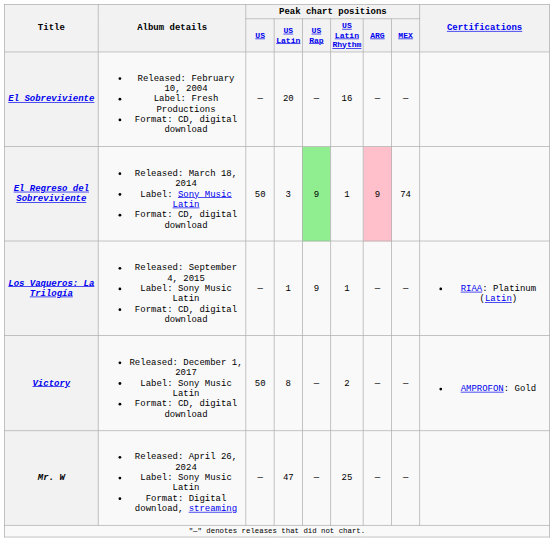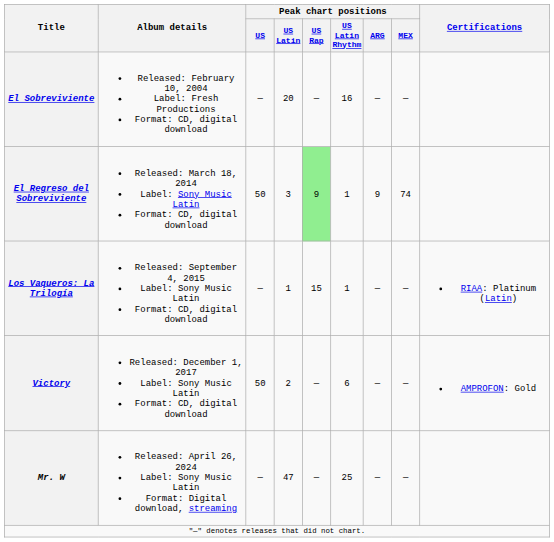 <table class="wikitable plainrowheaders" style="text-align:center;" border="1">
 <tr>
 <th scope="col" rowspan="2" style="width:10em;">Title</th>
 <th scope="col" rowspan="2" style="width:16em;">Album details</th>
 <th scope="col" colspan="6">Peak chart positions</th>
 <th scope="col" rowspan="2" style="width:14em;"><a href='#'>Certifications</a></th>
 </tr>
 <tr>
 <th scope="col" style="width:3em;font-size:90%;"><a href='#'>US</a><br></th>
 <th scope="col" style="width:3em;font-size:90%;"><a href='#'>US<br>Latin</a><br></th>
 <th scope="col" style="width:3em;font-size:90%;"><a href='#'>US<br>Rap</a><br></th>
 <th scope="col" style="width:3em;font-size:90%;"><a href='#'>US<br>Latin<br>Rhythm</a><br></th>
 <th scope="col" style="width:3em;font-size:90%;"><a href='#'>ARG</a><br></th>
 <th scope="col" style="width:3em;font-size:90%;"><a href='#'>MEX</a><br></th>
 </tr>
 <tr>
 <th scope="row"><em><a href='#'>El Sobreviviente</a></em></th>
 <td><br><ul><li>Released: February 10, 2004</li><li>Label: Fresh Productions</li><li>Format: CD, digital download</li></ul></td>
 <td>—</td>
 <td>20</td>
 <td>—</td>
 <td>16</td>
 <td>—</td>
 <td>—</td>
 <td></td>
 </tr>
 <tr>
 <th scope="row"><em><a href='#'>El Regreso del Sobreviviente</a></em></th>
 <td><br><ul><li>Released: March 18, 2014</li><li>Label: <a href='#'>Sony Music Latin</a></li><li>Format: CD, digital download</li></ul></td>
 <td>50</td>
 <td>3</td>
 <td style="background: lightgreen;">9</td>
 <td>1</td>
-<td style="background: pink;">9</td>
+<td>9</td>
 <td>74</td>
 <td></td>
 </tr>
 <tr>
 <th scope="row"><em><a href='#'>Los Vaqueros: La Trilogía</a></em></th>
 <td><br><ul><li>Released: September 4, 2015</li><li>Label: Sony Music Latin</li><li>Format: CD, digital download</li></ul></td>
 <td>—</td>
 <td>1</td>
-<td>9</td>
+<td>15</td>
 <td>1</td>
 <td>—</td>
 <td>—</td>
 <td><br><ul><li><a href='#'>RIAA</a>: Platinum (<a href='#'>Latin</a>)</li></ul></td>
 </tr>
 <tr>
 <th scope="row"><em><a href='#'>Victory</a></em></th>
 <td><br><ul><li>Released: December 1, 2017</li><li>Label: Sony Music Latin</li><li>Format: CD, digital download</li></ul></td>
 <td>50</td>
-<td>8</td>
+<td>2</td>
 <td>—</td>
-<td>2</td>
+<td>6</td>
 <td>—</td>
 <td>—</td>
 <td><br><ul><li><a href='#'>AMPROFON</a>: Gold</li></ul></td>
 </tr>
 <tr>
 <th scope="row"><em>Mr. W</em></th>
 <td><br><ul><li>Released: April 26, 2024</li><li>Label: Sony Music Latin</li><li>Format: Digital download, <a href='#'>streaming</a></li></ul></td>
 <td>—</td>
 <td>47</td>
 <td>—</td>
 <td>25</td>
 <td>—</td>
 <td>—</td>
 <td></td>
 </tr>
 <tr>
 <td colspan="21" style="text-align:center; font-size:8pt;">"—" denotes releases that did not chart.</td>
 </tr>
 </table>
